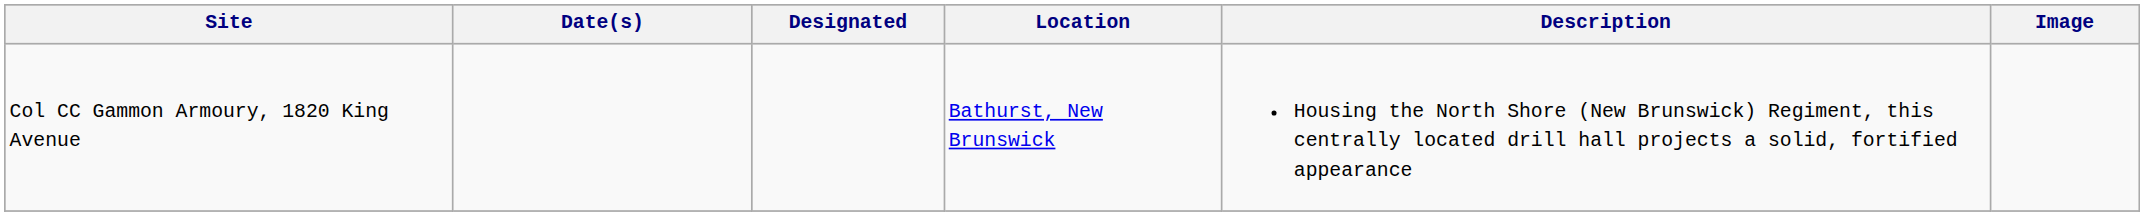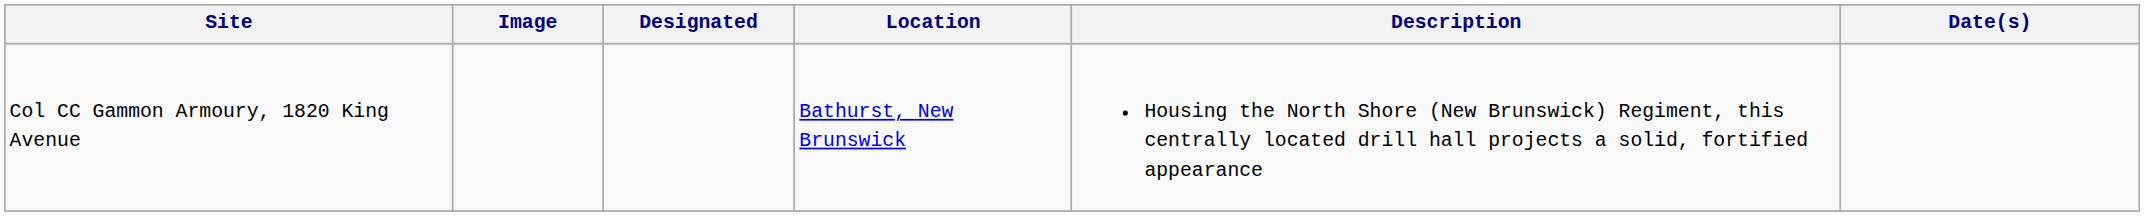 <table class="wikitable sortable" style="font-size:90%;width:100%;border:0px;text-align:left;line-height:150%;">
 <tr>
 <th style="background: #f2f2f2; color: #000080" width="21%">Site</th>
-<th style="background: #f2f2f2; color: #000080" width="14%">Date(s)</th>
+<th style="background: #f2f2f2; color: #000080" width="7%" class="unsortable">Image</th>
 <th style="background: #f2f2f2; color: #000080" width="9%">Designated</th>
 <th style="background: #f2f2f2; color: #000080" width="13%">Location</th>
 <th style="background: #f2f2f2; color: #000080" width="36%" class="unsortable">Description</th>
-<th style="background: #f2f2f2; color: #000080" width="7%" class="unsortable">Image</th>
+<th style="background: #f2f2f2; color: #000080" width="14%">Date(s)</th>
 </tr>
 <tr>
 <td>Col CC Gammon Armoury, 1820 King Avenue</td>
 <td></td>
 <td></td>
 <td><a href='#'>Bathurst, New Brunswick</a></td>
 <td><br><ul><li>Housing the North Shore (New Brunswick) Regiment, this centrally located drill hall projects a solid, fortified appearance</li></ul></td>
 <td></td>
 </tr>
 </table>
